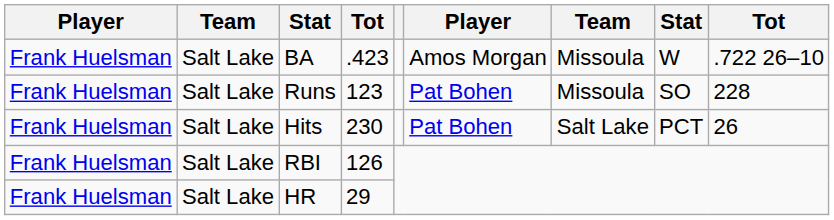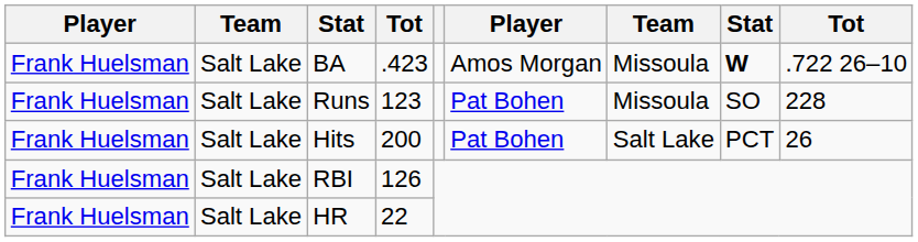 <table class="wikitable">
 <tr>
 <th>Player</th>
 <th>Team</th>
 <th>Stat</th>
 <th>Tot</th>
 <th></th>
 <th>Player</th>
 <th>Team</th>
 <th>Stat</th>
 <th>Tot</th>
 </tr>
 <tr>
 <td><a href='#'>Frank Huelsman</a></td>
 <td>Salt Lake</td>
 <td>BA</td>
 <td>.423</td>
 <td></td>
 <td>Amos Morgan</td>
 <td>Missoula</td>
-<td>W</td>
+<td><strong>W</strong></td>
 <td>.722 26–10</td>
 </tr>
 <tr>
 <td><a href='#'>Frank Huelsman</a></td>
 <td>Salt Lake</td>
 <td>Runs</td>
 <td>123</td>
 <td></td>
 <td><a href='#'>Pat Bohen</a></td>
 <td>Missoula</td>
 <td>SO</td>
 <td>228</td>
 </tr>
 <tr>
 <td><a href='#'>Frank Huelsman</a></td>
 <td>Salt Lake</td>
 <td>Hits</td>
-<td>230</td>
+<td>200</td>
 <td></td>
 <td><a href='#'>Pat Bohen</a></td>
 <td>Salt Lake</td>
 <td>PCT</td>
 <td>26</td>
 </tr>
 <tr>
 <td><a href='#'>Frank Huelsman</a></td>
 <td>Salt Lake</td>
 <td>RBI</td>
 <td>126</td>
 </tr>
 <tr>
 <td><a href='#'>Frank Huelsman</a></td>
 <td>Salt Lake</td>
 <td>HR</td>
-<td>29</td>
+<td>22</td>
 </tr>
 </table>
